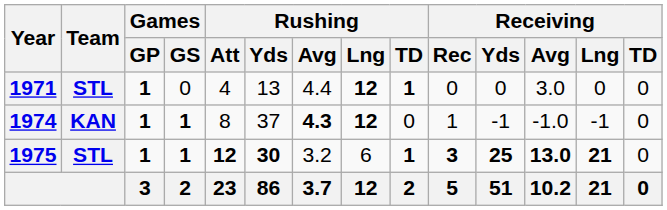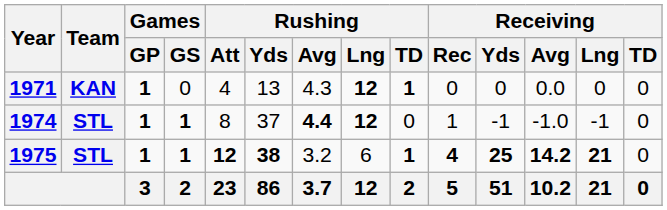 <table class="wikitable" style="text-align:center;">
 <tr>
 <th rowspan="2">Year</th>
 <th rowspan="2">Team</th>
 <th colspan="2">Games</th>
 <th colspan="5">Rushing</th>
 <th colspan="5">Receiving</th>
 </tr>
 <tr>
 <th>GP</th>
 <th>GS</th>
 <th>Att</th>
 <th>Yds</th>
 <th>Avg</th>
 <th>Lng</th>
 <th>TD</th>
 <th>Rec</th>
 <th>Yds</th>
 <th>Avg</th>
 <th>Lng</th>
 <th>TD</th>
 </tr>
 <tr>
 <th><a href='#'>1971</a></th>
-<th><a href='#'>STL</a></th>
+<th><a href='#'>KAN</a></th>
 <td><strong>1</strong></td>
 <td>0</td>
 <td>4</td>
 <td>13</td>
-<td>4.4</td>
+<td>4.3</td>
 <td><strong>12</strong></td>
 <td><strong>1</strong></td>
 <td>0</td>
 <td>0</td>
-<td>3.0</td>
+<td>0.0</td>
 <td>0</td>
 <td>0</td>
 </tr>
 <tr>
 <th><a href='#'>1974</a></th>
-<th><a href='#'>KAN</a></th>
+<th><a href='#'>STL</a></th>
 <td><strong>1</strong></td>
 <td><strong>1</strong></td>
 <td>8</td>
 <td>37</td>
-<td><strong>4.3</strong></td>
+<td><strong>4.4</strong></td>
 <td><strong>12</strong></td>
 <td>0</td>
 <td>1</td>
 <td>-1</td>
 <td>-1.0</td>
 <td>-1</td>
 <td>0</td>
 </tr>
 <tr>
 <th><a href='#'>1975</a></th>
 <th><a href='#'>STL</a></th>
 <td><strong>1</strong></td>
 <td><strong>1</strong></td>
 <td><strong>12</strong></td>
-<td><strong>30</strong></td>
+<td><strong>38</strong></td>
 <td>3.2</td>
 <td>6</td>
 <td><strong>1</strong></td>
-<td><strong>3</strong></td>
+<td><strong>4</strong></td>
 <td><strong>25</strong></td>
-<td><strong>13.0</strong></td>
+<td><strong>14.2</strong></td>
 <td><strong>21</strong></td>
 <td>0</td>
 </tr>
 <tr>
 <th colspan="2"></th>
 <th>3</th>
 <th>2</th>
 <th>23</th>
 <th>86</th>
 <th>3.7</th>
 <th>12</th>
 <th>2</th>
 <th>5</th>
 <th>51</th>
 <th>10.2</th>
 <th>21</th>
 <th>0</th>
 </tr>
 </table>
